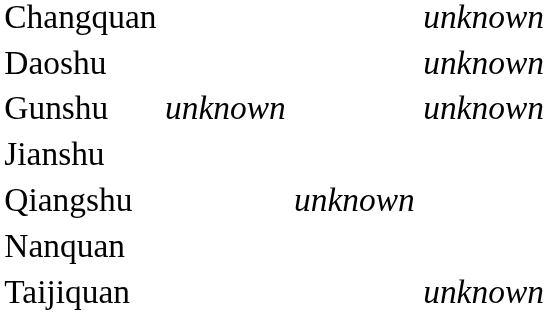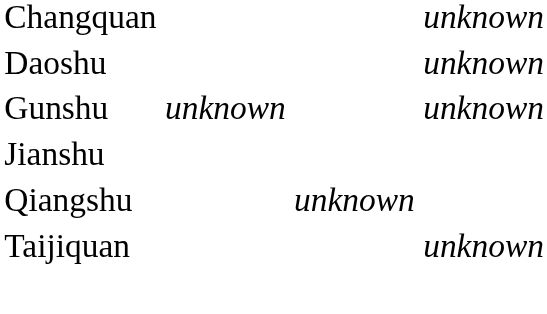 <table>
 <tr>
 <td>Changquan</td>
 <td></td>
 <td></td>
 <td><em>unknown</em></td>
 </tr>
 <tr>
 <td>Daoshu</td>
 <td></td>
 <td></td>
 <td><em>unknown</em></td>
 </tr>
 <tr>
 <td>Gunshu</td>
 <td><em>unknown</em></td>
 <td></td>
 <td><em>unknown</em></td>
 </tr>
 <tr>
 <td>Jianshu</td>
 <td></td>
 <td></td>
 <td></td>
 </tr>
 <tr>
 <td>Qiangshu</td>
 <td> <br> </td>
 <td><em>unknown</em></td>
 <td></td>
 </tr>
 <tr>
-<td>Nanquan</td>
-<td></td>
-<td></td>
-<td></td>
-</tr>
-<tr>
 <td>Taijiquan</td>
 <td></td>
 <td></td>
 <td><em>unknown</em></td>
 </tr>
 </table>
